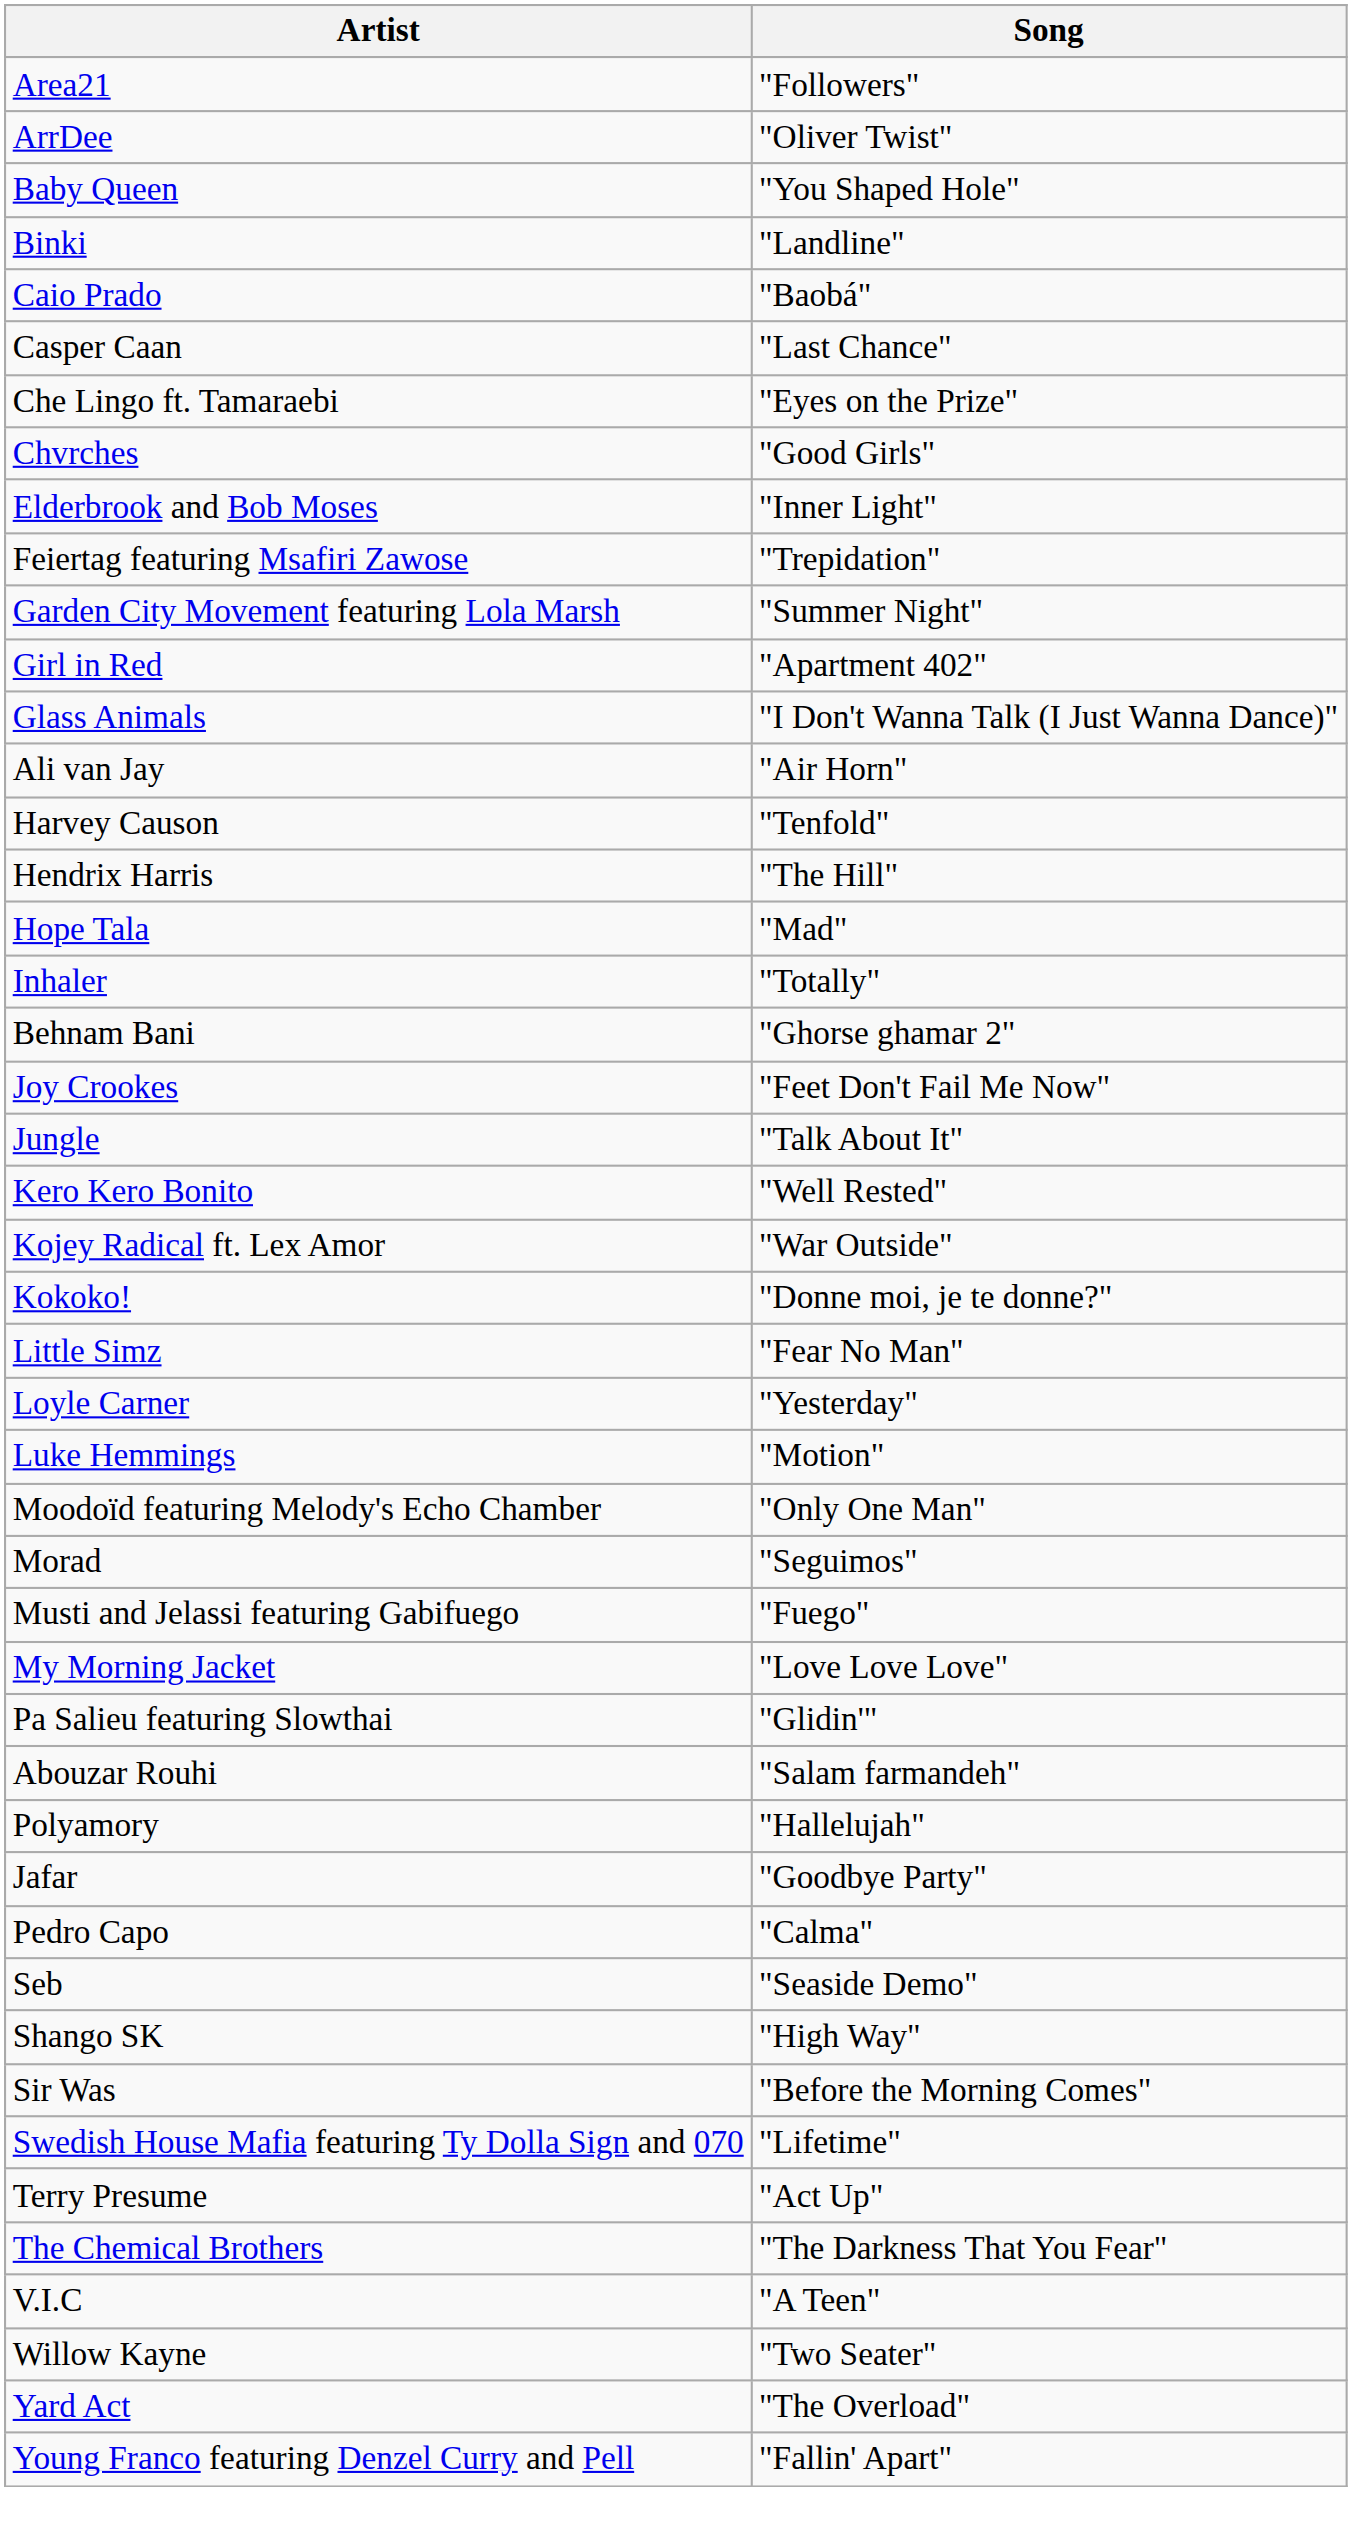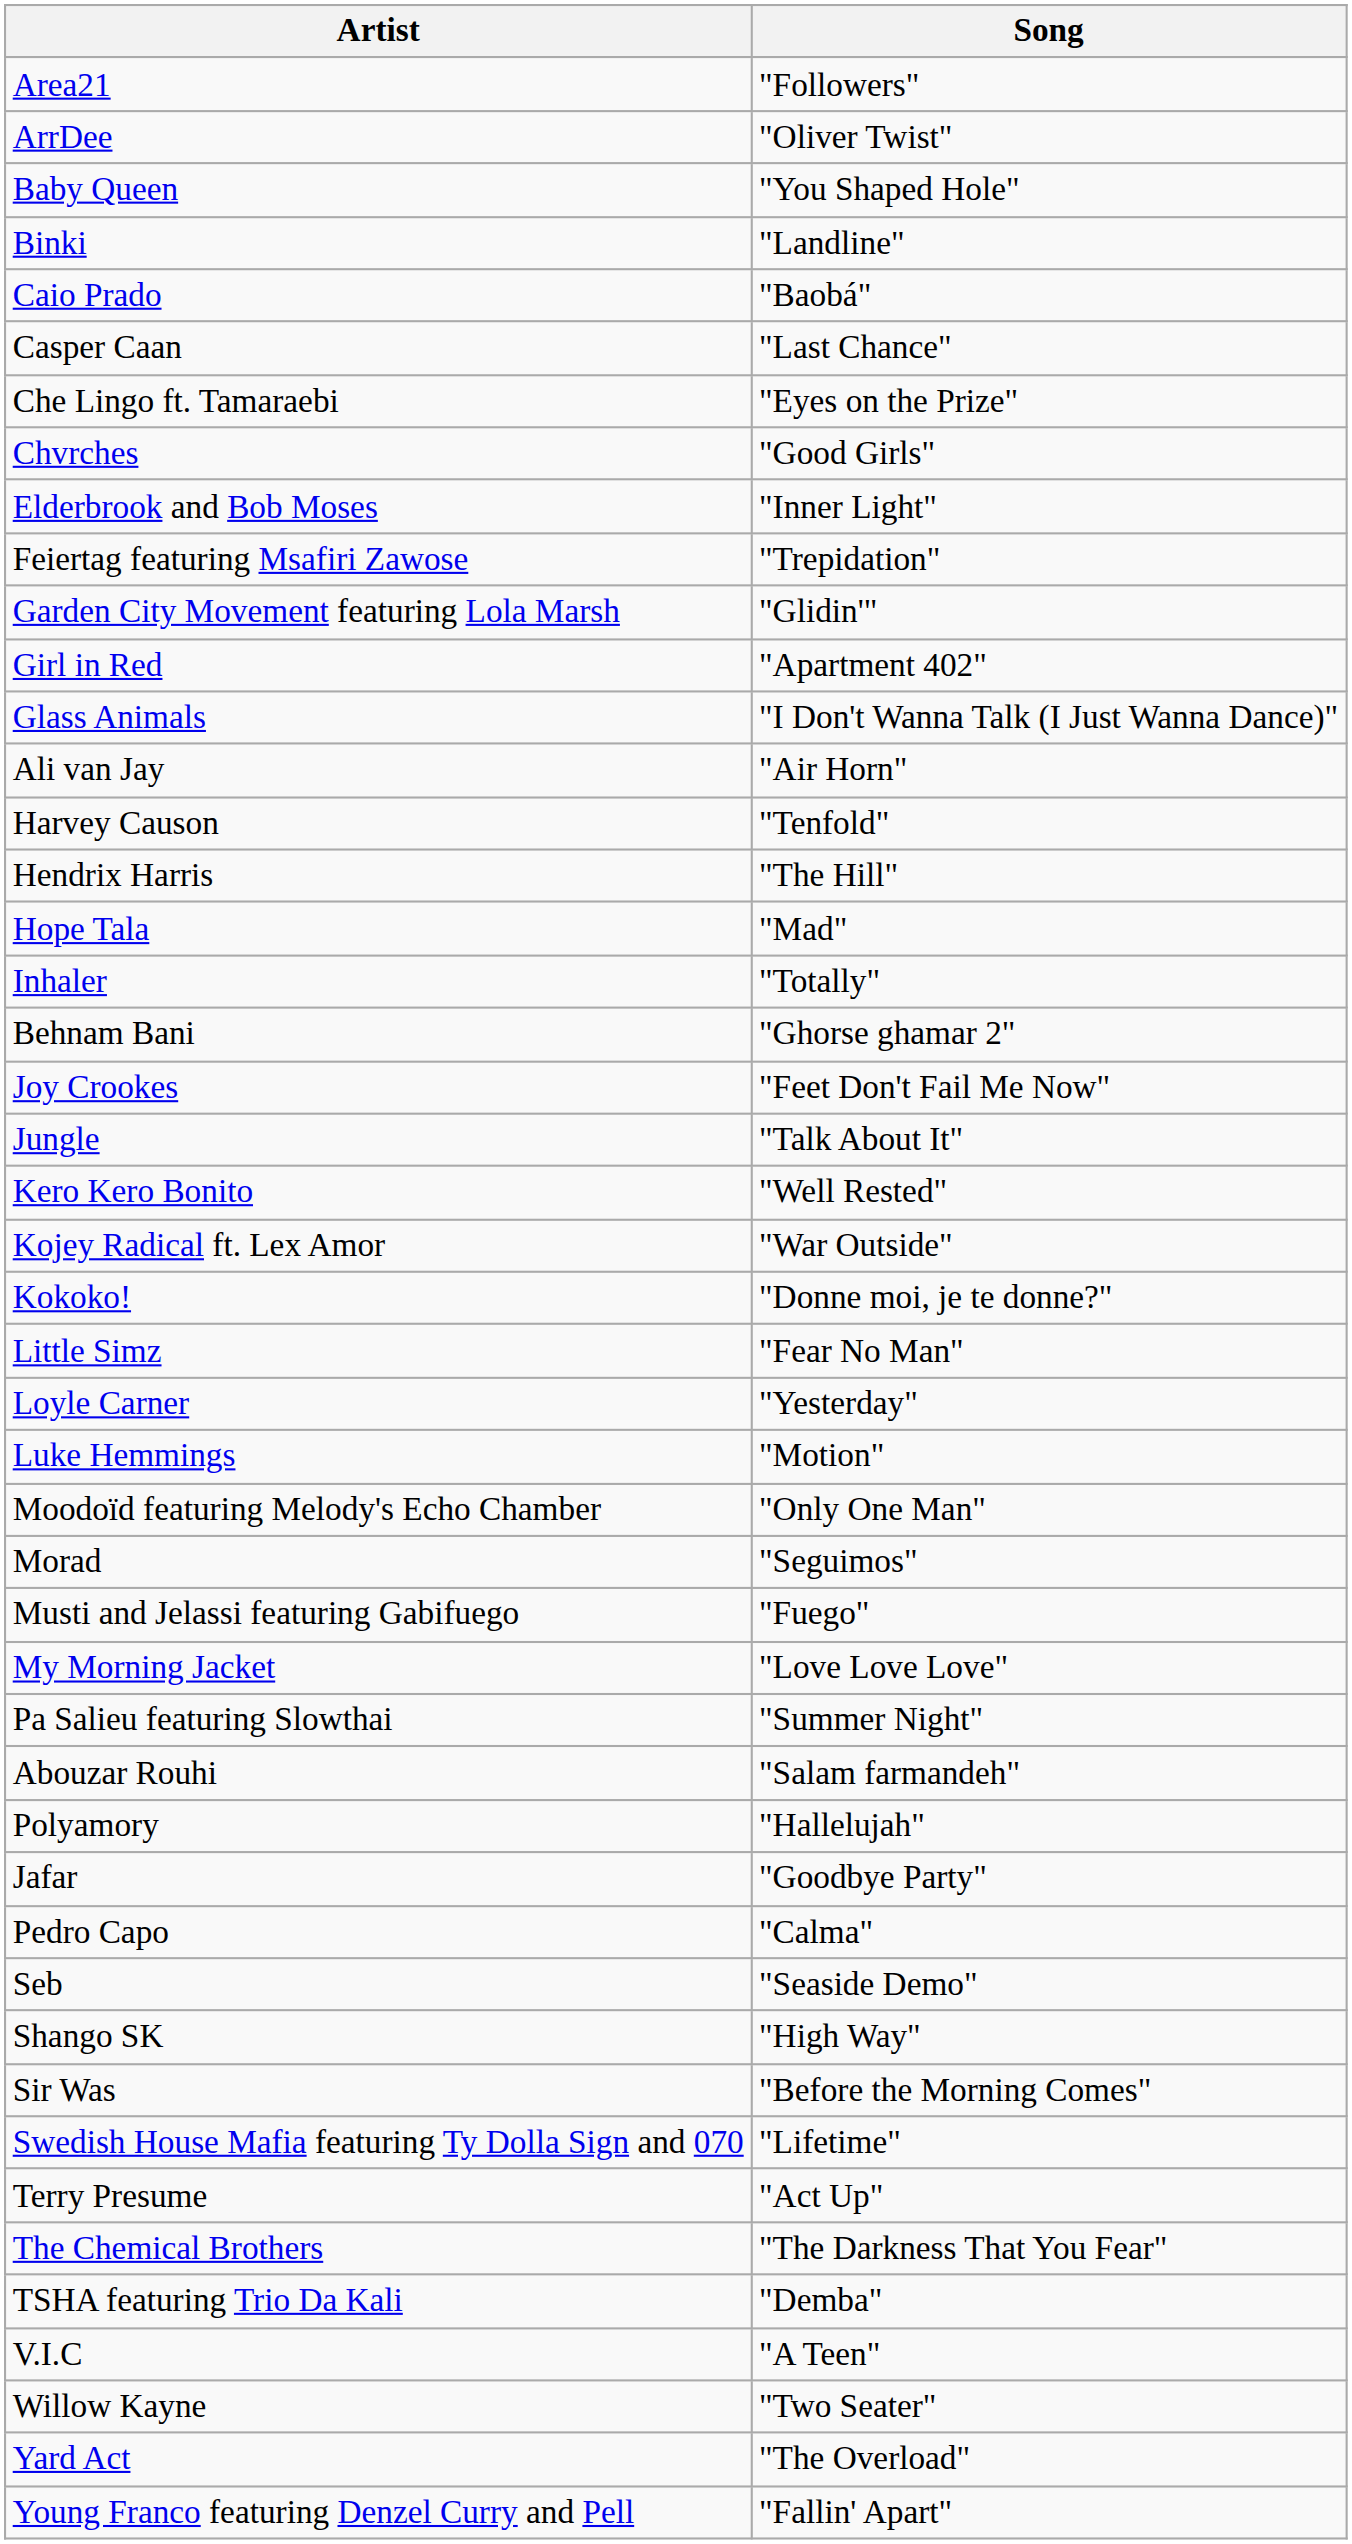 <table class="wikitable sortable mw-collapsible">
 <tr>
 <th>Artist</th>
 <th>Song</th>
 </tr>
 <tr>
 <td><a href='#'>Area21</a></td>
 <td>"Followers"</td>
 </tr>
 <tr>
 <td><a href='#'>ArrDee</a></td>
 <td>"Oliver Twist"</td>
 </tr>
 <tr>
 <td><a href='#'>Baby Queen</a></td>
 <td>"You Shaped Hole"</td>
 </tr>
 <tr>
 <td><a href='#'>Binki</a></td>
 <td>"Landline"</td>
 </tr>
 <tr>
 <td><a href='#'>Caio Prado</a></td>
 <td>"Baobá"</td>
 </tr>
 <tr>
 <td>Casper Caan</td>
 <td>"Last Chance"</td>
 </tr>
 <tr>
 <td>Che Lingo ft. Tamaraebi</td>
 <td>"Eyes on the Prize"</td>
 </tr>
 <tr>
 <td><a href='#'>Chvrches</a></td>
 <td>"Good Girls"</td>
 </tr>
 <tr>
 <td><a href='#'>Elderbrook</a> and <a href='#'>Bob Moses</a></td>
 <td>"Inner Light"</td>
 </tr>
 <tr>
 <td>Feiertag featuring <a href='#'>Msafiri Zawose</a></td>
 <td>"Trepidation"</td>
 </tr>
 <tr>
 <td><a href='#'>Garden City Movement</a> featuring <a href='#'>Lola Marsh</a></td>
-<td>"Summer Night"</td>
+<td>"Glidin'"</td>
 </tr>
 <tr>
 <td><a href='#'>Girl in Red</a></td>
 <td>"Apartment 402"</td>
 </tr>
 <tr>
 <td><a href='#'>Glass Animals</a></td>
 <td>"I Don't Wanna Talk (I Just Wanna Dance)"</td>
 </tr>
 <tr>
 <td>Ali van Jay</td>
 <td>"Air Horn"</td>
 </tr>
 <tr>
 <td>Harvey Causon</td>
 <td>"Tenfold"</td>
 </tr>
 <tr>
 <td>Hendrix Harris</td>
 <td>"The Hill"</td>
 </tr>
 <tr>
 <td><a href='#'>Hope Tala</a></td>
 <td>"Mad"</td>
 </tr>
 <tr>
 <td><a href='#'>Inhaler</a></td>
 <td>"Totally"</td>
 </tr>
 <tr>
 <td>Behnam Bani</td>
 <td>"Ghorse ghamar 2"</td>
 </tr>
 <tr>
 <td><a href='#'>Joy Crookes</a></td>
 <td>"Feet Don't Fail Me Now"</td>
 </tr>
 <tr>
 <td><a href='#'>Jungle</a></td>
 <td>"Talk About It"</td>
 </tr>
 <tr>
 <td><a href='#'>Kero Kero Bonito</a></td>
 <td>"Well Rested"</td>
 </tr>
 <tr>
 <td><a href='#'>Kojey Radical</a> ft. Lex Amor</td>
 <td>"War Outside"</td>
 </tr>
 <tr>
 <td><a href='#'>Kokoko!</a></td>
 <td>"Donne moi, je te donne?"</td>
 </tr>
 <tr>
 <td><a href='#'>Little Simz</a></td>
 <td>"Fear No Man"</td>
 </tr>
 <tr>
 <td><a href='#'>Loyle Carner</a></td>
 <td>"Yesterday"</td>
 </tr>
 <tr>
 <td><a href='#'>Luke Hemmings</a></td>
 <td>"Motion"</td>
 </tr>
 <tr>
 <td>Moodoïd featuring Melody's Echo Chamber</td>
 <td>"Only One Man"</td>
 </tr>
 <tr>
 <td>Morad</td>
 <td>"Seguimos"</td>
 </tr>
 <tr>
 <td>Musti and Jelassi featuring Gabifuego</td>
 <td>"Fuego"</td>
 </tr>
 <tr>
 <td><a href='#'>My Morning Jacket</a></td>
 <td>"Love Love Love"</td>
 </tr>
 <tr>
 <td>Pa Salieu featuring Slowthai</td>
-<td>"Glidin'"</td>
+<td>"Summer Night"</td>
 </tr>
 <tr>
 <td>Abouzar Rouhi</td>
 <td>"Salam farmandeh"</td>
 </tr>
 <tr>
 <td>Polyamory</td>
 <td>"Hallelujah"</td>
 </tr>
 <tr>
 <td>Jafar</td>
 <td>"Goodbye Party"</td>
 </tr>
 <tr>
 <td>Pedro Capo</td>
 <td>"Calma"</td>
 </tr>
 <tr>
 <td>Seb</td>
 <td>"Seaside Demo"</td>
 </tr>
 <tr>
 <td>Shango SK</td>
 <td>"High Way"</td>
 </tr>
 <tr>
 <td>Sir Was</td>
 <td>"Before the Morning Comes"</td>
 </tr>
 <tr>
 <td><a href='#'>Swedish House Mafia</a> featuring <a href='#'>Ty Dolla Sign</a> and <a href='#'>070</a></td>
 <td>"Lifetime"</td>
 </tr>
 <tr>
 <td>Terry Presume</td>
 <td>"Act Up"</td>
 </tr>
 <tr>
 <td><a href='#'>The Chemical Brothers</a></td>
 <td>"The Darkness That You Fear"</td>
 </tr>
 <tr>
+<td>TSHA featuring <a href='#'>Trio Da Kali</a></td>
+<td>"Demba"</td>
+</tr>
+<tr>
 <td>V.I.C</td>
 <td>"A Teen"</td>
 </tr>
 <tr>
 <td>Willow Kayne</td>
 <td>"Two Seater"</td>
 </tr>
 <tr>
 <td><a href='#'>Yard Act</a></td>
 <td>"The Overload"</td>
 </tr>
 <tr>
 <td><a href='#'>Young Franco</a> featuring <a href='#'>Denzel Curry</a> and <a href='#'>Pell</a></td>
 <td>"Fallin' Apart"</td>
 </tr>
 </table>
